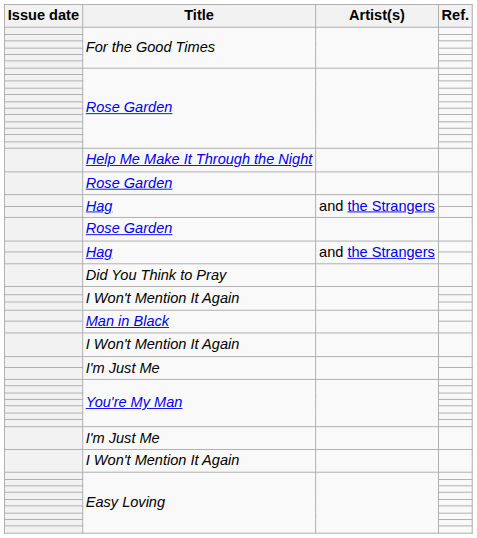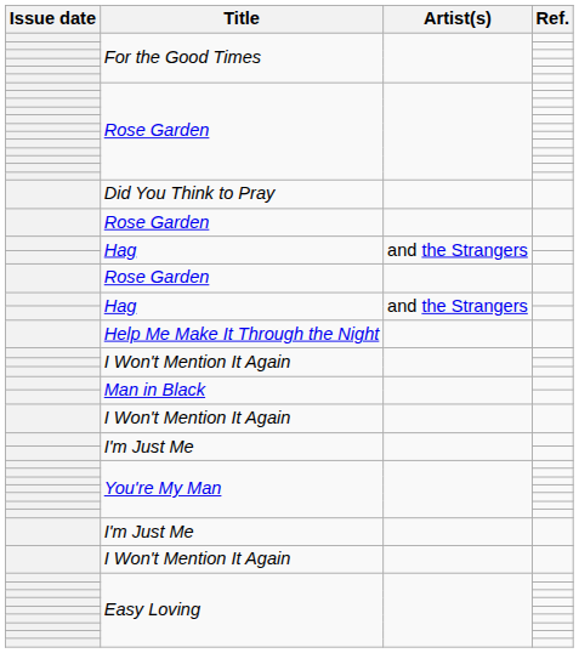 <table class="wikitable sortable plainrowheaders">
 <tr>
 <th scope=col>Issue date</th>
 <th scope=col>Title</th>
 <th scope=col>Artist(s)</th>
 <th scope=col class=unsortable>Ref.</th>
 </tr>
 <tr>
 <th scope=row></th>
 <td rowspan=6><em>For the Good Times</em></td>
 <td rowspan=6></td>
 <td align=center></td>
 </tr>
 <tr>
 <th scope=row></th>
 <td align=center></td>
 </tr>
 <tr>
 <th scope=row></th>
 <td align=center></td>
 </tr>
 <tr>
 <th scope=row></th>
 <td align=center></td>
 </tr>
 <tr>
 <th scope=row></th>
 <td align=center></td>
 </tr>
 <tr>
 <th scope=row></th>
 <td align=center></td>
 </tr>
 <tr>
 <th scope=row></th>
 <td rowspan=12><em><a href='#'>Rose Garden</a></em></td>
 <td rowspan=12></td>
 <td align=center></td>
 </tr>
 <tr>
 <th scope=row></th>
 <td align=center></td>
 </tr>
 <tr>
 <th scope=row></th>
 <td align=center></td>
 </tr>
 <tr>
 <th scope=row></th>
 <td align=center></td>
 </tr>
 <tr>
 <th scope=row></th>
 <td align=center></td>
 </tr>
 <tr>
 <th scope=row></th>
 <td align=center></td>
 </tr>
 <tr>
 <th scope=row></th>
 <td align=center></td>
 </tr>
 <tr>
 <th scope=row></th>
 <td align=center></td>
 </tr>
 <tr>
 <th scope=row></th>
 <td align=center></td>
 </tr>
 <tr>
 <th scope=row></th>
 <td align=center></td>
 </tr>
 <tr>
 <th scope=row></th>
 <td align=center></td>
 </tr>
 <tr>
 <th scope=row></th>
 <td align=center></td>
 </tr>
 <tr>
 <th scope=row></th>
-<td><em><a href='#'>Help Me Make It Through the Night</a></em></td>
+<td><em>Did You Think to Pray</em></td>
 <td></td>
 <td align=center></td>
 </tr>
 <tr>
 <th scope=row></th>
 <td><em><a href='#'>Rose Garden</a></em></td>
 <td></td>
 <td align=center></td>
 </tr>
 <tr>
 <th scope=row></th>
 <td rowspan=2><em><a href='#'>Hag</a></em></td>
 <td rowspan=2> and <a href='#'>the Strangers</a></td>
 <td align=center></td>
 </tr>
 <tr>
 <th scope=row></th>
 <td align=center></td>
 </tr>
 <tr>
 <th scope=row></th>
 <td><em><a href='#'>Rose Garden</a></em></td>
 <td></td>
 <td align=center></td>
 </tr>
 <tr>
 <th scope=row></th>
 <td rowspan=2><em><a href='#'>Hag</a></em></td>
 <td rowspan=2> and <a href='#'>the Strangers</a></td>
 <td align=center></td>
 </tr>
 <tr>
 <th scope=row></th>
 <td align=center></td>
 </tr>
 <tr>
 <th scope=row></th>
-<td><em>Did You Think to Pray</em></td>
+<td><em><a href='#'>Help Me Make It Through the Night</a></em></td>
 <td></td>
 <td align=center></td>
 </tr>
 <tr>
 <th scope=row></th>
 <td rowspan=3><em>I Won't Mention It Again</em></td>
 <td rowspan=3></td>
 <td align=center></td>
 </tr>
 <tr>
 <th scope=row></th>
 <td align=center></td>
 </tr>
 <tr>
 <th scope=row></th>
 <td align=center></td>
 </tr>
 <tr>
 <th scope=row></th>
 <td rowspan=2><em><a href='#'>Man in Black</a></em></td>
 <td rowspan=2></td>
 <td align=center></td>
 </tr>
 <tr>
 <th scope=row></th>
 <td align=center></td>
 </tr>
 <tr>
 <th scope=row></th>
 <td><em>I Won't Mention It Again</em></td>
 <td></td>
 <td align=center></td>
 </tr>
 <tr>
 <th scope=row></th>
 <td rowspan=2><em>I'm Just Me</em></td>
 <td rowspan=2></td>
 <td align=center></td>
 </tr>
 <tr>
 <th scope=row></th>
 <td align=center></td>
 </tr>
 <tr>
 <th scope=row></th>
 <td rowspan=7><em><a href='#'>You're My Man</a></em></td>
 <td rowspan=7></td>
 <td align=center></td>
 </tr>
 <tr>
 <th scope=row></th>
 <td align=center></td>
 </tr>
 <tr>
 <th scope=row></th>
 <td align=center></td>
 </tr>
 <tr>
 <th scope=row></th>
 <td align=center></td>
 </tr>
 <tr>
 <th scope=row></th>
 <td align=center></td>
 </tr>
 <tr>
 <th scope=row></th>
 <td align=center></td>
 </tr>
 <tr>
 <th scope=row></th>
 <td align=center></td>
 </tr>
 <tr>
 <th scope=row></th>
 <td><em>I'm Just Me</em></td>
 <td></td>
 <td align=center></td>
 </tr>
 <tr>
 <th scope=row></th>
 <td><em>I Won't Mention It Again</em></td>
 <td></td>
 <td align=center></td>
 </tr>
 <tr>
 <th scope=row></th>
 <td rowspan=9><em>Easy Loving</em></td>
 <td rowspan=9></td>
 <td align=center></td>
 </tr>
 <tr>
 <th scope=row></th>
 <td align=center></td>
 </tr>
 <tr>
 <th scope=row></th>
 <td align=center></td>
 </tr>
 <tr>
 <th scope=row></th>
 <td align=center></td>
 </tr>
 <tr>
 <th scope=row></th>
 <td align=center></td>
 </tr>
 <tr>
 <th scope=row></th>
 <td align=center></td>
 </tr>
 <tr>
 <th scope=row></th>
 <td align=center></td>
 </tr>
 <tr>
 <th scope=row></th>
 <td align=center></td>
 </tr>
 <tr>
 <th scope=row></th>
 <td align=center></td>
 </tr>
 </table>
